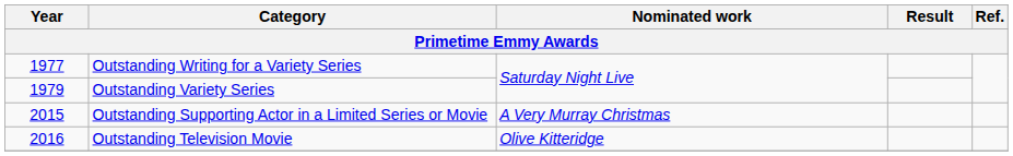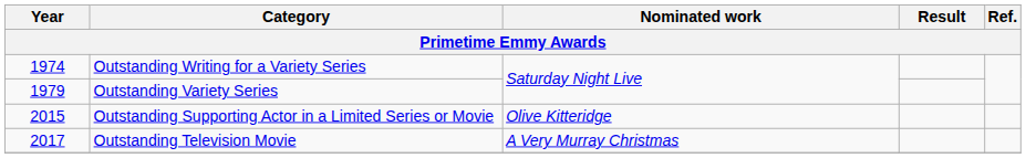 <table class=wikitable>
 <tr>
 <th scope="col" style="width:5em;">Year</th>
 <th scope="col" style="width:26em;">Category</th>
 <th scope="col" style="width:25em;">Nominated work</th>
 <th scope="col" style="width:5em;">Result</th>
 <th>Ref.</th>
 </tr>
 <tr>
 <th colspan=5><a href='#'>Primetime Emmy Awards</a></th>
 </tr>
 <tr>
-<td style="text-align:center;"><a href='#'>1977</a></td>
+<td style="text-align:center;"><a href='#'>1974</a></td>
 <td><a href='#'>Outstanding Writing for a Variety Series</a></td>
 <td rowspan=2><em><a href='#'>Saturday Night Live</a></em></td>
 <td></td>
 <td style="text-align:center;", rowspan=2></td>
 </tr>
 <tr>
 <td style="text-align:center;"><a href='#'>1979</a></td>
 <td><a href='#'>Outstanding Variety Series</a></td>
 <td></td>
 </tr>
 <tr>
 <td style="text-align:center;"><a href='#'>2015</a></td>
 <td><a href='#'>Outstanding Supporting Actor in a Limited Series or Movie</a></td>
-<td><em><a href='#'>A Very Murray Christmas</a></em></td>
+<td><em><a href='#'>Olive Kitteridge</a></em></td>
 <td></td>
 <td style="text-align:center;"></td>
 </tr>
 <tr>
-<td style="text-align:center;"><a href='#'>2016</a></td>
+<td style="text-align:center;"><a href='#'>2017</a></td>
 <td><a href='#'>Outstanding Television Movie</a></td>
-<td><em><a href='#'>Olive Kitteridge</a></em></td>
+<td><em><a href='#'>A Very Murray Christmas</a></em></td>
 <td></td>
 <td style="text-align:center;"></td>
 </tr>
 <tr>
 </tr>
 </table>
